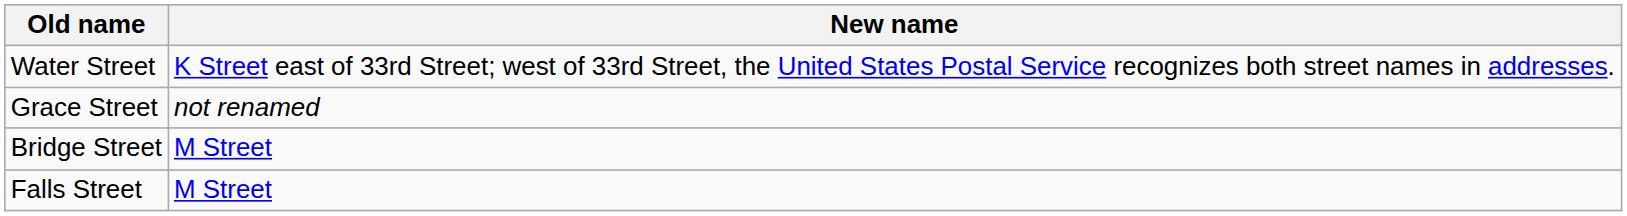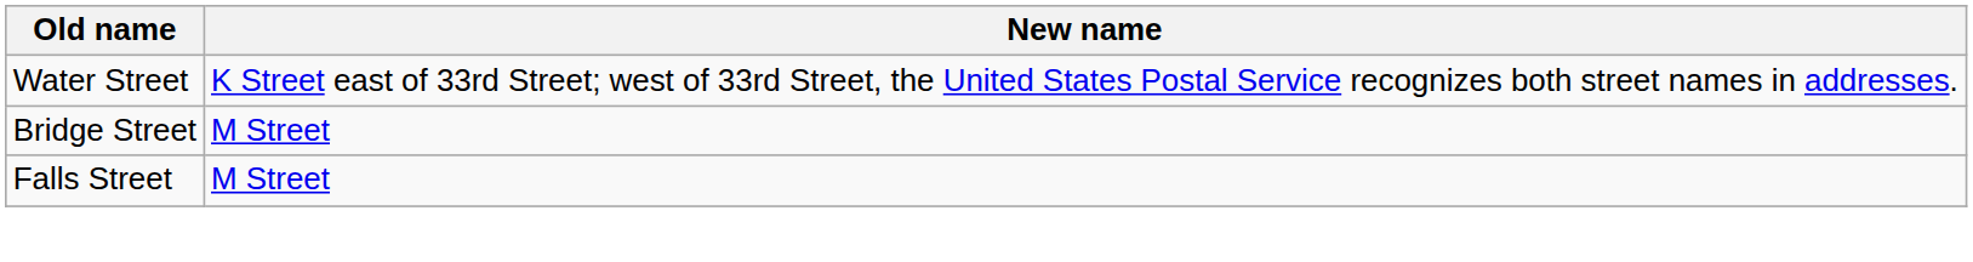 <table class="wikitable">
 <tr>
 <th>Old name</th>
 <th>New name</th>
 </tr>
 <tr>
 <td>Water Street</td>
 <td><a href='#'>K Street</a> east of 33rd Street; west of 33rd Street, the <a href='#'>United States Postal Service</a> recognizes both street names in <a href='#'>addresses</a>.</td>
 </tr>
 <tr>
-<td>Grace Street</td>
-<td><em>not renamed</em></td>
-</tr>
-<tr>
 <td>Bridge Street</td>
 <td><a href='#'>M Street</a></td>
 </tr>
 <tr>
 <td>Falls Street</td>
 <td><a href='#'>M Street</a></td>
 </tr>
 </table>
